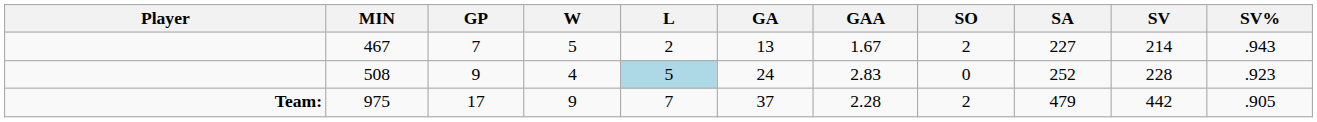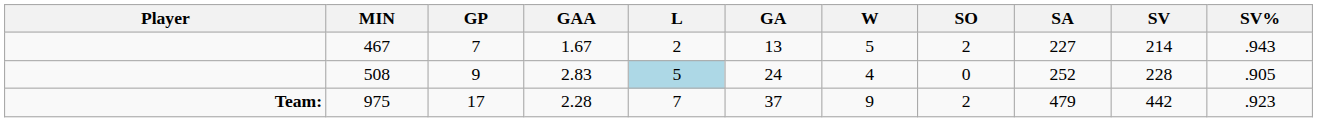 <table class="wikitable sortable" width="60%">
 <tr>
 <th bgcolor="#DDDDFF" width="10%">Player</th>
 <th width="3%" bgcolor="#DDDDFF" title="Minutes played">MIN</th>
 <th width="3%" bgcolor="#DDDDFF" title="Games played in">GP</th>
-<th width="3%" bgcolor="#DDDDFF" title="Wins">W</th>
+<th width="3%" bgcolor="#DDDDFF" title="Goals against average">GAA</th>
 <th width="3%" bgcolor="#DDDDFF"title="Losses">L</th>
 <th width="3%" bgcolor="#DDDDFF" title="Goals against">GA</th>
-<th width="3%" bgcolor="#DDDDFF" title="Goals against average">GAA</th>
+<th width="3%" bgcolor="#DDDDFF" title="Wins">W</th>
 <th width="3%" bgcolor="#DDDDFF" title="Shut-outs">SO</th>
 <th width="3%" bgcolor="#DDDDFF" title="Shots against">SA</th>
 <th width="3%" bgcolor="#DDDDFF" title="Shots saved">SV</th>
 <th width="3%" bgcolor="#DDDDFF" title="Save percentage">SV%</th>
 </tr>
 <tr align="center">
 <td align="right"></td>
 <td>467</td>
 <td>7</td>
-<td>5</td>
+<td>1.67</td>
 <td>2</td>
 <td>13</td>
-<td>1.67</td>
+<td>5</td>
 <td>2</td>
 <td>227</td>
 <td>214</td>
 <td>.943</td>
 </tr>
 <tr align="center">
 <td align="right"></td>
 <td>508</td>
 <td>9</td>
-<td>4</td>
+<td>2.83</td>
 <td style="background: lightblue;">5</td>
 <td>24</td>
-<td>2.83</td>
+<td>4</td>
 <td>0</td>
 <td>252</td>
 <td>228</td>
-<td>.923</td>
+<td>.905</td>
 </tr>
 <tr align="center">
 <td align="right"><strong>Team:</strong></td>
 <td>975</td>
 <td>17</td>
-<td>9</td>
+<td>2.28</td>
 <td>7</td>
 <td>37</td>
-<td>2.28</td>
+<td>9</td>
 <td>2</td>
 <td>479</td>
 <td>442</td>
-<td>.905</td>
+<td>.923</td>
 </tr>
 </table>
